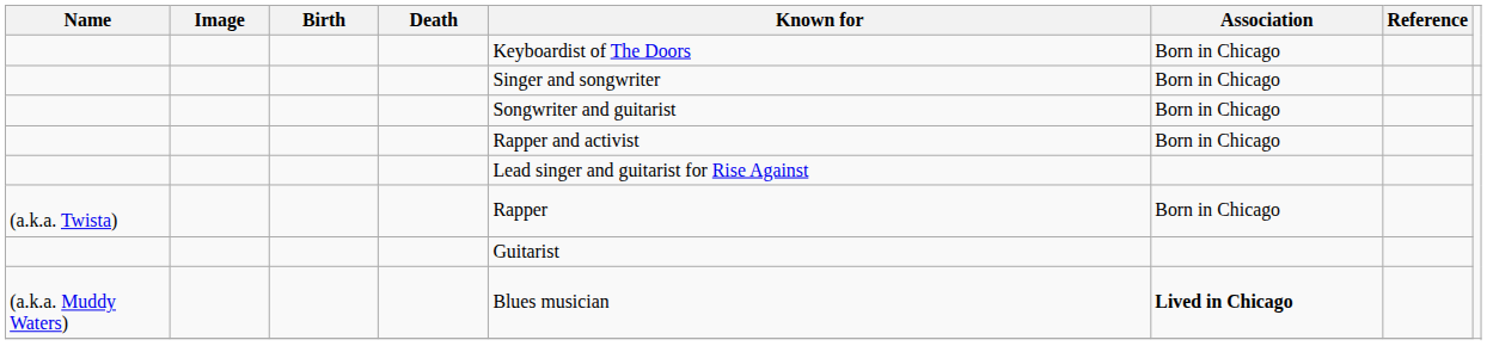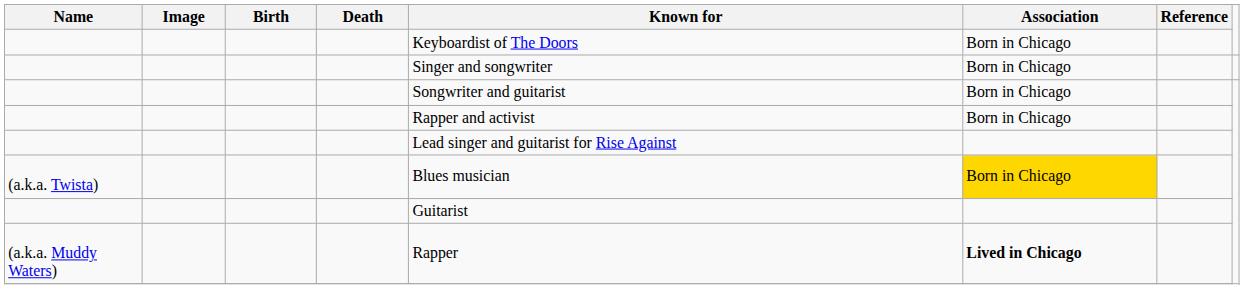 <table class="wikitable sortable">
 <tr>
 <th scope="col" width="140">Name</th>
 <th scope="col" width="80" class="unsortable">Image</th>
 <th scope="col" width="90">Birth</th>
 <th scope="col" width="90">Death</th>
 <th scope="col" width="600" class="unsortable">Known for</th>
 <th scope="col" width="200" class="unsortable">Association</th>
 <th scope="col" width="30" class="unsortable">Reference</th>
 </tr>
 <tr>
 <td></td>
 <td></td>
 <td align=right></td>
 <td align=right></td>
 <td>Keyboardist of <a href='#'>The Doors</a></td>
 <td>Born in Chicago</td>
 <td align="center"></td>
 </tr>
 <tr>
 <td></td>
 <td></td>
 <td align=right></td>
 <td></td>
 <td>Singer and songwriter</td>
 <td>Born in Chicago</td>
 <td align="center"></td>
 <td align="center"></td>
 </tr>
 <tr>
 <td></td>
 <td></td>
 <td align=right></td>
 <td align=right></td>
 <td>Songwriter and guitarist</td>
 <td>Born in Chicago</td>
 <td align="center"></td>
 </tr>
 <tr>
 <td></td>
 <td></td>
 <td align=right></td>
 <td></td>
 <td>Rapper and activist</td>
 <td>Born in Chicago</td>
 <td align="center"></td>
 </tr>
 <tr>
 <td></td>
 <td></td>
 <td align=right></td>
 <td></td>
 <td>Lead singer and guitarist for <a href='#'>Rise Against</a></td>
 <td></td>
 <td align="center"></td>
 </tr>
 <tr>
 <td><br>(a.k.a. <a href='#'>Twista</a>)</td>
 <td></td>
 <td align=right></td>
 <td></td>
-<td>Rapper</td>
-<td>Born in Chicago</td>
+<td>Blues musician</td>
+<td style="background: gold;">Born in Chicago</td>
 <td align="center"></td>
 </tr>
 <tr>
 <td></td>
 <td></td>
 <td align=right></td>
 <td></td>
 <td>Guitarist</td>
 <td></td>
 <td align="center"></td>
 </tr>
 <tr>
 <td><br>(a.k.a. <a href='#'>Muddy Waters</a>)</td>
 <td></td>
 <td align=right></td>
 <td align=right></td>
-<td>Blues musician</td>
+<td>Rapper</td>
 <td><strong>Lived in Chicago</strong></td>
 <td align="center"></td>
 </tr>
 <tr>
 </tr>
 </table>
